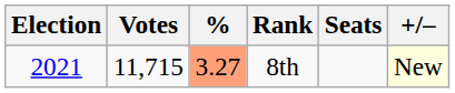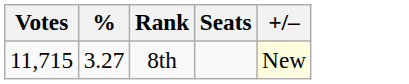 <table class="wikitable" style="text-align:center">
 <tr>
-<th>Election</th>
 <th>Votes</th>
 <th>%</th>
 <th>Rank</th>
 <th>Seats</th>
 <th>+/–</th>
 </tr>
 <tr>
-<td><a href='#'>2021</a></td>
 <td>11,715</td>
-<td style="background: lightsalmon;">3.27</td>
+<td>3.27</td>
 <td>8th</td>
 <td></td>
 <td style="background: lightyellow;">New</td>
 </tr>
 </table>
